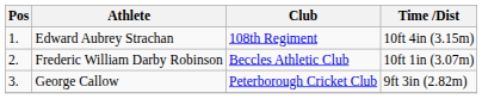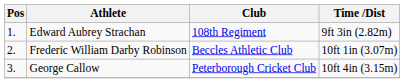 <table class="wikitable">
 <tr>
 <th>Pos</th>
 <th>Athlete</th>
 <th>Club</th>
 <th>Time /Dist</th>
 </tr>
 <tr>
 <td>1.</td>
 <td>Edward Aubrey Strachan</td>
 <td><a href='#'>108th Regiment</a></td>
-<td>10ft 4in (3.15m)</td>
+<td>9ft 3in (2.82m)</td>
 </tr>
 <tr>
 <td>2.</td>
 <td>Frederic William Darby Robinson</td>
 <td><a href='#'>Beccles Athletic Club</a></td>
 <td>10ft 1in (3.07m)</td>
 </tr>
 <tr>
 <td>3.</td>
 <td>George Callow</td>
 <td><a href='#'>Peterborough Cricket Club</a></td>
-<td>9ft 3in (2.82m)</td>
+<td>10ft 4in (3.15m)</td>
 </tr>
 <tr>
 </tr>
 </table>
